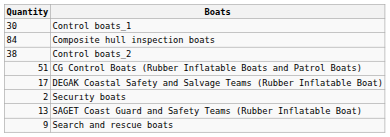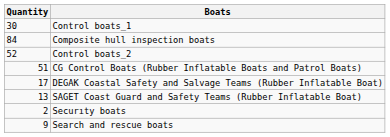 <table class="wikitable">
 <tr>
 <th>Quantity</th>
 <th>Boats</th>
 </tr>
 <tr>
 <td>30</td>
 <td>Control boats_1</td>
 </tr>
 <tr>
 <td>84</td>
 <td>Composite hull inspection boats</td>
 </tr>
 <tr>
-<td>38</td>
+<td>52</td>
 <td>Control boats_2</td>
 </tr>
 <tr align="right">
 <td>51</td>
 <td align="left">CG Control Boats (Rubber Inflatable Boats and Patrol Boats)</td>
 </tr>
 <tr align="right">
 <td>17</td>
 <td align="left">DEGAK Coastal Safety and Salvage Teams (Rubber Inflatable Boat)</td>
 </tr>
 <tr align="right">
+<td>13</td>
+<td align="left">SAGET Coast Guard and Safety Teams (Rubber Inflatable Boat)</td>
+</tr>
+<tr align="right">
 <td>2</td>
 <td align="left">Securıty boats</td>
-</tr>
-<tr align="right">
-<td>13</td>
-<td align="left">SAGET Coast Guard and Safety Teams (Rubber Inflatable Boat)</td>
 </tr>
 <tr align="right">
 <td>9</td>
 <td align="left">Search and rescue boats</td>
 </tr>
 </table>
